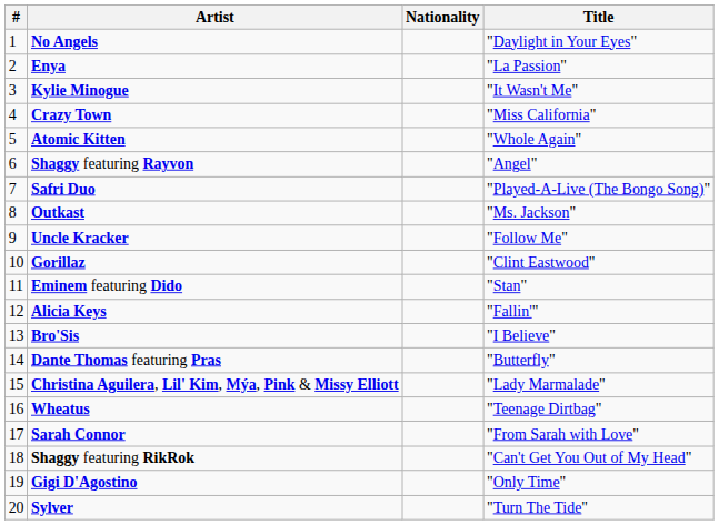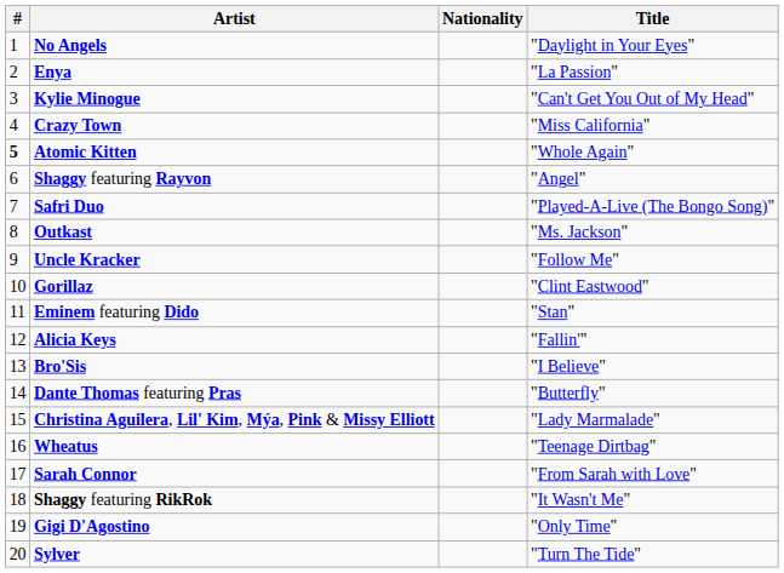 <table class="wikitable sortable">
 <tr>
 <th>#</th>
 <th>Artist</th>
 <th>Nationality</th>
 <th>Title</th>
 </tr>
 <tr>
 <td>1</td>
 <td><strong><a href='#'>No Angels</a></strong></td>
 <td></td>
 <td>"<a href='#'>Daylight in Your Eyes</a>"</td>
 </tr>
 <tr>
 <td>2</td>
 <td><strong><a href='#'>Enya</a></strong></td>
 <td></td>
 <td>"<a href='#'>La Passion</a>"</td>
 </tr>
 <tr>
 <td>3</td>
 <td><strong><a href='#'>Kylie Minogue</a></strong></td>
 <td></td>
-<td>"<a href='#'>It Wasn't Me</a>"</td>
+<td>"<a href='#'>Can't Get You Out of My Head</a>"</td>
 </tr>
 <tr>
 <td>4</td>
 <td><strong><a href='#'>Crazy Town</a></strong></td>
 <td></td>
 <td>"<a href='#'>Miss California</a>"</td>
 </tr>
 <tr>
-<td>5</td>
+<td><strong>5</strong></td>
 <td><strong><a href='#'>Atomic Kitten</a></strong></td>
 <td></td>
 <td>"<a href='#'>Whole Again</a>"</td>
 </tr>
 <tr>
 <td>6</td>
 <td><strong><a href='#'>Shaggy</a></strong> featuring <strong><a href='#'>Rayvon</a></strong></td>
 <td><br></td>
 <td>"<a href='#'>Angel</a>"</td>
 </tr>
 <tr>
 <td>7</td>
 <td><strong><a href='#'>Safri Duo</a></strong></td>
 <td></td>
 <td>"<a href='#'>Played-A-Live (The Bongo Song)</a>"</td>
 </tr>
 <tr>
 <td>8</td>
 <td><strong><a href='#'>Outkast</a></strong></td>
 <td></td>
 <td>"<a href='#'>Ms. Jackson</a>"</td>
 </tr>
 <tr>
 <td>9</td>
 <td><strong><a href='#'>Uncle Kracker</a></strong></td>
 <td></td>
 <td>"<a href='#'>Follow Me</a>"</td>
 </tr>
 <tr>
 <td>10</td>
 <td><strong><a href='#'>Gorillaz</a></strong></td>
 <td></td>
 <td>"<a href='#'>Clint Eastwood</a>"</td>
 </tr>
 <tr>
 <td>11</td>
 <td><strong><a href='#'>Eminem</a></strong> featuring <strong><a href='#'>Dido</a></strong></td>
 <td><br></td>
 <td>"<a href='#'>Stan</a>"</td>
 </tr>
 <tr>
 <td>12</td>
 <td><strong><a href='#'>Alicia Keys</a></strong></td>
 <td></td>
 <td>"<a href='#'>Fallin'</a>"</td>
 </tr>
 <tr>
 <td>13</td>
 <td><strong><a href='#'>Bro'Sis</a></strong></td>
 <td></td>
 <td>"<a href='#'>I Believe</a>"</td>
 </tr>
 <tr>
 <td>14</td>
 <td><strong><a href='#'>Dante Thomas</a></strong> featuring <strong><a href='#'>Pras</a></strong></td>
 <td></td>
 <td>"<a href='#'>Butterfly</a>"</td>
 </tr>
 <tr>
 <td>15</td>
 <td><strong><a href='#'>Christina Aguilera</a></strong>, <strong><a href='#'>Lil' Kim</a></strong>, <strong><a href='#'>Mýa</a></strong>, <strong><a href='#'>Pink</a></strong> & <strong><a href='#'>Missy Elliott</a></strong></td>
 <td></td>
 <td>"<a href='#'>Lady Marmalade</a>"</td>
 </tr>
 <tr>
 <td>16</td>
 <td><strong><a href='#'>Wheatus</a></strong></td>
 <td></td>
 <td>"<a href='#'>Teenage Dirtbag</a>"</td>
 </tr>
 <tr>
 <td>17</td>
 <td><strong><a href='#'>Sarah Connor</a></strong></td>
 <td></td>
 <td>"<a href='#'>From Sarah with Love</a>"</td>
 </tr>
 <tr>
 <td>18</td>
 <td><strong>Shaggy</strong> featuring <strong>RikRok</strong></td>
 <td><br></td>
-<td>"<a href='#'>Can't Get You Out of My Head</a>"</td>
+<td>"<a href='#'>It Wasn't Me</a>"</td>
 </tr>
 <tr>
 <td>19</td>
 <td><strong><a href='#'>Gigi D'Agostino</a></strong></td>
 <td></td>
 <td>"<a href='#'>Only Time</a>"</td>
 </tr>
 <tr>
 <td>20</td>
 <td><strong><a href='#'>Sylver</a></strong></td>
 <td></td>
 <td>"<a href='#'>Turn The Tide</a>"</td>
 </tr>
 </table>
